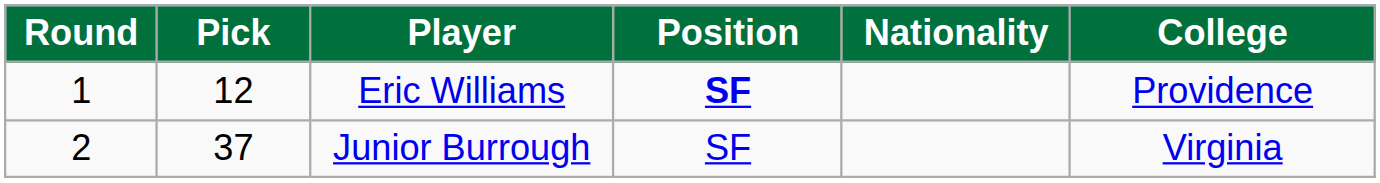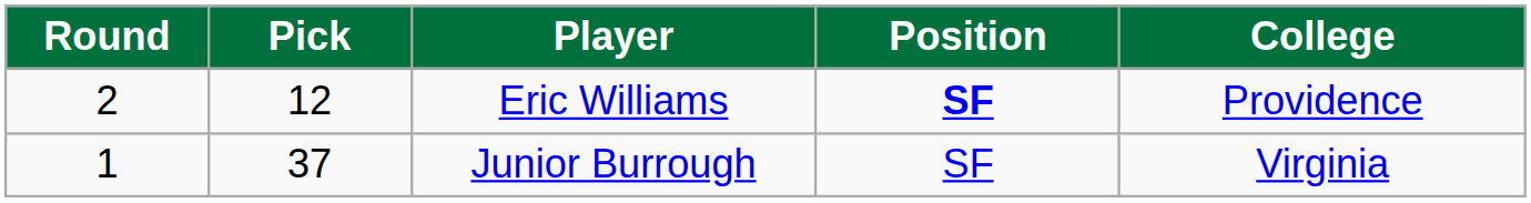 <table class="wikitable sortable sortable">
 <tr>
 <th style="background:#00703C; color:white" width="10%">Round</th>
 <th style="background:#00703C; color:white" width="10%">Pick</th>
 <th style="background:#00703C; color:white" width="20%">Player</th>
 <th style="background:#00703C; color:white" width="15%">Position</th>
-<th style="background:#00703C; color:white" width="15%">Nationality</th>
 <th style="background:#00703C; color:white" width="20%">College</th>
 </tr>
 <tr style="text-align: center">
-<td>1</td>
+<td>2</td>
 <td>12</td>
 <td><a href='#'>Eric Williams</a></td>
 <td><strong><a href='#'>SF</a></strong></td>
-<td></td>
 <td><a href='#'>Providence</a></td>
 </tr>
 <tr style="text-align: center">
-<td>2</td>
+<td>1</td>
 <td>37</td>
 <td><a href='#'>Junior Burrough</a></td>
 <td><a href='#'>SF</a></td>
-<td></td>
 <td><a href='#'>Virginia</a></td>
 </tr>
 </table>
